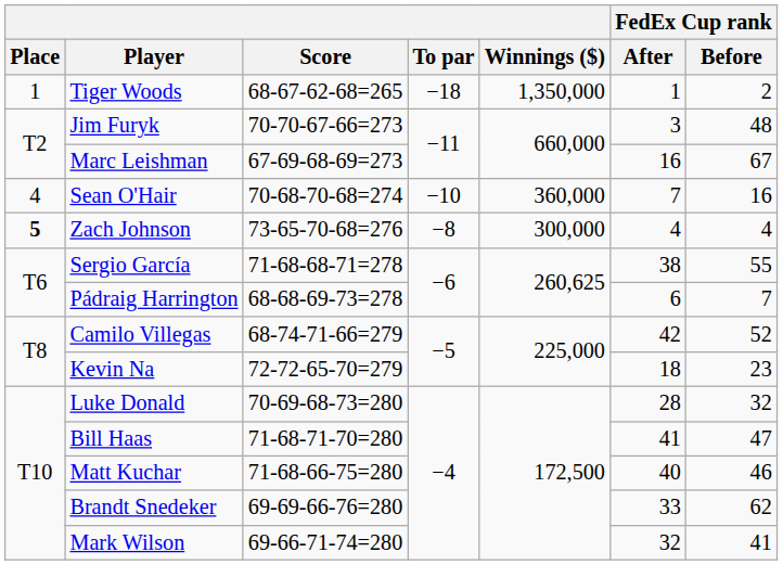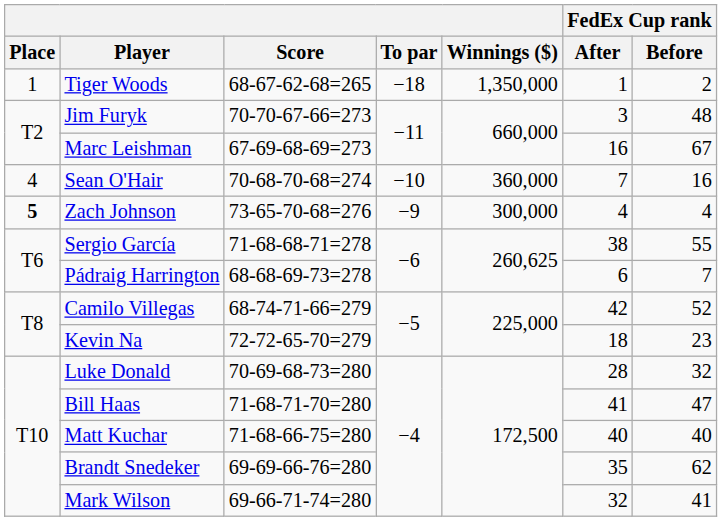 <table class=wikitable>
 <tr>
 <th colspan=5></th>
 <th colspan=2>FedEx Cup rank</th>
 </tr>
 <tr>
 <th>Place</th>
 <th>Player</th>
 <th>Score</th>
 <th>To par</th>
 <th>Winnings ($)</th>
 <th>After</th>
 <th>Before</th>
 </tr>
 <tr>
 <td align=center>1</td>
 <td> <a href='#'>Tiger Woods</a></td>
 <td>68-67-62-68=265</td>
 <td align=center>−18</td>
 <td align=right>1,350,000</td>
 <td align=right>1</td>
 <td align=right>2</td>
 </tr>
 <tr>
 <td style="text-align:center;" rowspan="2">T2</td>
 <td> <a href='#'>Jim Furyk</a></td>
 <td>70-70-67-66=273</td>
 <td style="text-align:center;" rowspan="2">−11</td>
 <td style="text-align:right;" rowspan="2">660,000</td>
 <td align=right>3</td>
 <td align=right>48</td>
 </tr>
 <tr>
 <td> <a href='#'>Marc Leishman</a></td>
 <td>67-69-68-69=273</td>
 <td align=right>16</td>
 <td align=right>67</td>
 </tr>
 <tr>
 <td align=center>4</td>
 <td> <a href='#'>Sean O'Hair</a></td>
 <td>70-68-70-68=274</td>
 <td align=center>−10</td>
 <td align=right>360,000</td>
 <td align=right>7</td>
 <td align=right>16</td>
 </tr>
 <tr>
 <td align=center><strong>5</strong></td>
 <td> <a href='#'>Zach Johnson</a></td>
 <td>73-65-70-68=276</td>
-<td align=center>−8</td>
+<td align=center>−9</td>
 <td align=right>300,000</td>
 <td align=right>4</td>
 <td align=right>4</td>
 </tr>
 <tr>
 <td style="text-align:center;" rowspan="2">T6</td>
 <td> <a href='#'>Sergio García</a></td>
 <td>71-68-68-71=278</td>
 <td style="text-align:center;" rowspan="2">−6</td>
 <td style="text-align:right;" rowspan="2">260,625</td>
 <td align=right>38</td>
 <td align=right>55</td>
 </tr>
 <tr>
 <td> <a href='#'>Pádraig Harrington</a></td>
 <td>68-68-69-73=278</td>
 <td align=right>6</td>
 <td align=right>7</td>
 </tr>
 <tr>
 <td style="text-align:center;" rowspan="2">T8</td>
 <td> <a href='#'>Camilo Villegas</a></td>
 <td>68-74-71-66=279</td>
 <td style="text-align:center;" rowspan="2">−5</td>
 <td style="text-align:right;" rowspan="2">225,000</td>
 <td align=right>42</td>
 <td align=right>52</td>
 </tr>
 <tr>
 <td> <a href='#'>Kevin Na</a></td>
 <td>72-72-65-70=279</td>
 <td align=right>18</td>
 <td align=right>23</td>
 </tr>
 <tr>
 <td style="text-align:center;" rowspan="5">T10</td>
 <td> <a href='#'>Luke Donald</a></td>
 <td>70-69-68-73=280</td>
 <td style="text-align:center;" rowspan="5">−4</td>
 <td style="text-align:right;" rowspan="5">172,500</td>
 <td align=right>28</td>
 <td align=right>32</td>
 </tr>
 <tr>
 <td> <a href='#'>Bill Haas</a></td>
 <td>71-68-71-70=280</td>
 <td align=right>41</td>
 <td align=right>47</td>
 </tr>
 <tr>
 <td> <a href='#'>Matt Kuchar</a></td>
 <td>71-68-66-75=280</td>
 <td align=right>40</td>
-<td align=right>46</td>
+<td align=right>40</td>
 </tr>
 <tr>
 <td> <a href='#'>Brandt Snedeker</a></td>
 <td>69-69-66-76=280</td>
-<td align=right>33</td>
+<td align=right>35</td>
 <td align=right>62</td>
 </tr>
 <tr>
 <td> <a href='#'>Mark Wilson</a></td>
 <td>69-66-71-74=280</td>
 <td align=right>32</td>
 <td align=right>41</td>
 </tr>
 </table>
